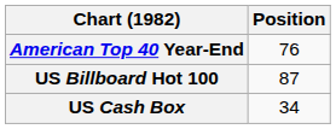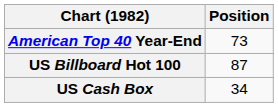 <table class="wikitable sortable plainrowheaders" style="text-align:center">
 <tr>
 <th>Chart (1982)</th>
 <th>Position</th>
 </tr>
 <tr>
 <th scope="row"><em><a href='#'>American Top 40</a></em> Year-End</th>
-<td>76</td>
+<td>73</td>
 </tr>
 <tr>
 <th scope="row">US <em>Billboard</em> Hot 100</th>
 <td>87</td>
 </tr>
 <tr>
 <th scope="row">US <em>Cash Box</em></th>
 <td>34</td>
 </tr>
 </table>
